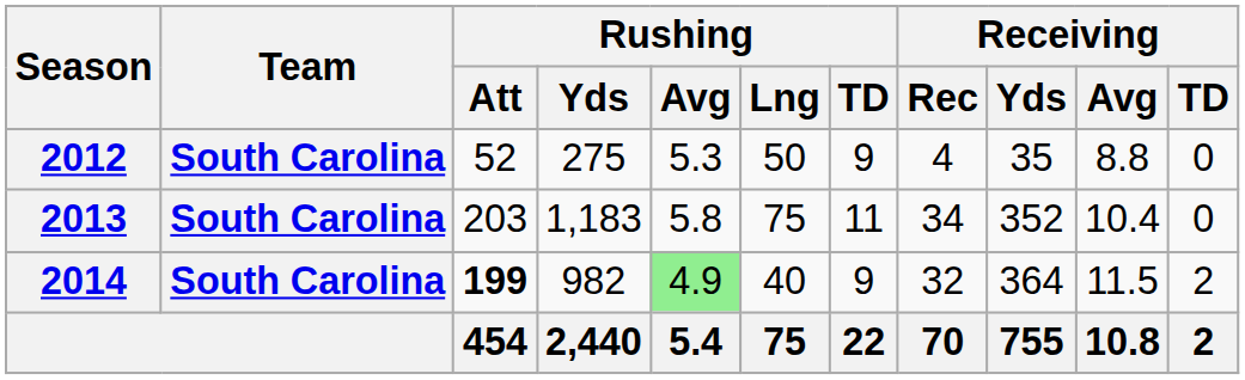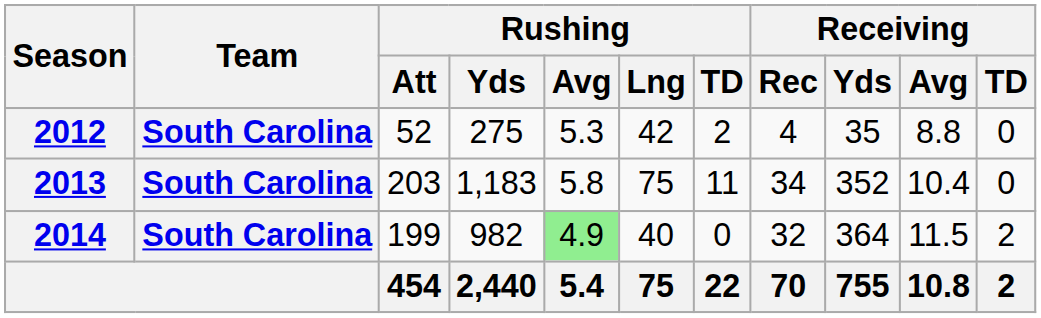 <table class="wikitable" style="text-align:center;">
 <tr>
 <th rowspan="2">Season</th>
 <th rowspan="2">Team</th>
 <th colspan="5">Rushing</th>
 <th colspan="4">Receiving</th>
 </tr>
 <tr>
 <th>Att</th>
 <th>Yds</th>
 <th>Avg</th>
 <th>Lng</th>
 <th>TD</th>
 <th>Rec</th>
 <th>Yds</th>
 <th>Avg</th>
 <th>TD</th>
 </tr>
 <tr>
 <th><a href='#'>2012</a></th>
 <th><a href='#'>South Carolina</a></th>
 <td>52</td>
 <td>275</td>
 <td>5.3</td>
-<td>50</td>
-<td>9</td>
+<td>42</td>
+<td>2</td>
 <td>4</td>
 <td>35</td>
 <td>8.8</td>
 <td>0</td>
 </tr>
 <tr>
 <th><a href='#'>2013</a></th>
 <th><a href='#'>South Carolina</a></th>
 <td>203</td>
 <td>1,183</td>
 <td>5.8</td>
 <td>75</td>
 <td>11</td>
 <td>34</td>
 <td>352</td>
 <td>10.4</td>
 <td>0</td>
 </tr>
 <tr>
 <th><a href='#'>2014</a></th>
 <th><a href='#'>South Carolina</a></th>
-<td><strong>199</strong></td>
+<td>199</td>
 <td>982</td>
 <td style="background: lightgreen;">4.9</td>
 <td>40</td>
-<td>9</td>
+<td>0</td>
 <td>32</td>
 <td>364</td>
 <td>11.5</td>
 <td>2</td>
 </tr>
 <tr>
 <th colspan="2"></th>
 <th>454</th>
 <th>2,440</th>
 <th>5.4</th>
 <th>75</th>
 <th>22</th>
 <th>70</th>
 <th>755</th>
 <th>10.8</th>
 <th>2</th>
 </tr>
 </table>
